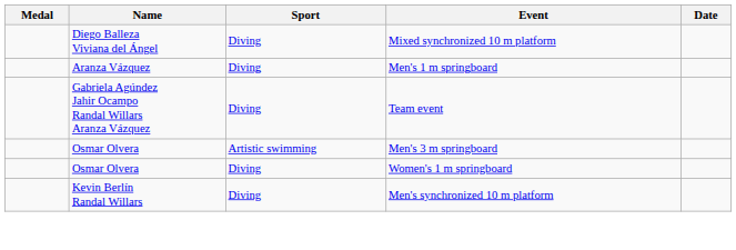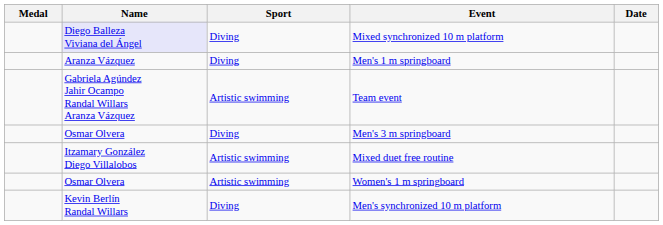 <table class="wikitable sortable" style="font-size:90%; width:70%;">
 <tr>
 <th>Medal</th>
 <th>Name</th>
 <th>Sport</th>
 <th>Event</th>
 <th>Date</th>
 </tr>
 <tr>
 <td></td>
-<td><a href='#'>Diego Balleza</a><br><a href='#'>Viviana del Ángel</a></td>
+<td style="background: lavender;"><a href='#'>Diego Balleza</a><br><a href='#'>Viviana del Ángel</a></td>
 <td><a href='#'>Diving</a></td>
 <td><a href='#'>Mixed synchronized 10 m platform</a></td>
 <td></td>
 </tr>
 <tr>
 <td></td>
 <td><a href='#'>Aranza Vázquez</a></td>
 <td><a href='#'>Diving</a></td>
 <td><a href='#'>Men's 1 m springboard</a></td>
 <td></td>
 </tr>
 <tr>
 <td></td>
 <td><a href='#'>Gabriela Agúndez</a><br><a href='#'>Jahir Ocampo</a><br><a href='#'>Randal Willars</a><br><a href='#'>Aranza Vázquez</a></td>
-<td><a href='#'>Diving</a></td>
+<td><a href='#'>Artistic swimming</a></td>
 <td><a href='#'>Team event</a></td>
 <td></td>
 </tr>
 <tr>
 <td></td>
 <td><a href='#'>Osmar Olvera</a></td>
-<td><a href='#'>Artistic swimming</a></td>
+<td><a href='#'>Diving</a></td>
 <td><a href='#'>Men's 3 m springboard</a></td>
 <td></td>
 </tr>
 <tr>
 <td></td>
+<td><a href='#'>Itzamary González</a><br> <a href='#'>Diego Villalobos</a></td>
+<td><a href='#'>Artistic swimming</a></td>
+<td><a href='#'>Mixed duet free routine</a></td>
+<td></td>
+</tr>
+<tr>
+<td></td>
 <td><a href='#'>Osmar Olvera</a></td>
-<td><a href='#'>Diving</a></td>
+<td><a href='#'>Artistic swimming</a></td>
 <td><a href='#'>Women's 1 m springboard</a></td>
 <td></td>
 </tr>
 <tr>
 <td></td>
 <td><a href='#'>Kevin Berlín</a><br><a href='#'>Randal Willars</a></td>
 <td><a href='#'>Diving</a></td>
 <td><a href='#'>Men's synchronized 10 m platform</a></td>
 <td></td>
 </tr>
 </table>
